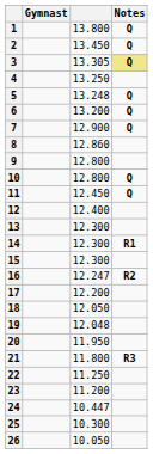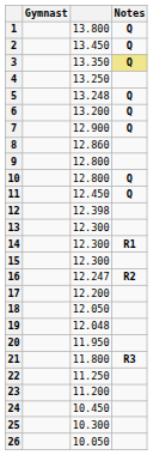 <table class="wikitable sortable" style="text-align:center; font-size:95%;">
 <tr>
 <th></th>
 <th>Gymnast</th>
 <th></th>
 <th>Notes</th>
 </tr>
 <tr>
 <th>1</th>
 <td align=left></td>
 <td>13.800</td>
 <td><strong>Q</strong></td>
 </tr>
 <tr>
 <th>2</th>
 <td align=left></td>
 <td>13.450</td>
 <td><strong>Q</strong></td>
 </tr>
 <tr>
 <th>3</th>
 <td align=left></td>
-<td>13.305</td>
+<td>13.350</td>
 <td style="background: khaki;"><strong>Q</strong></td>
 </tr>
 <tr>
 <th>4</th>
 <td align=left></td>
 <td>13.250</td>
 <td></td>
 </tr>
 <tr>
 <th>5</th>
 <td align=left></td>
 <td>13.248</td>
 <td><strong>Q</strong></td>
 </tr>
 <tr>
 <th>6</th>
 <td align=left></td>
 <td>13.200</td>
 <td><strong>Q</strong></td>
 </tr>
 <tr>
 <th>7</th>
 <td align=left></td>
 <td>12.900</td>
 <td><strong>Q</strong></td>
 </tr>
 <tr>
 <th>8</th>
 <td align=left></td>
 <td>12.860</td>
 <td></td>
 </tr>
 <tr>
 <th>9</th>
 <td align=left></td>
 <td>12.800</td>
 <td></td>
 </tr>
 <tr>
 <th>10</th>
 <td align=left></td>
 <td>12.800</td>
 <td><strong>Q</strong></td>
 </tr>
 <tr>
 <th>11</th>
 <td align=left></td>
 <td>12.450</td>
 <td><strong>Q</strong></td>
 </tr>
 <tr>
 <th>12</th>
 <td align=left></td>
-<td>12.400</td>
+<td>12.398</td>
 <td></td>
 </tr>
 <tr>
 <th>13</th>
 <td align=left></td>
 <td>12.300</td>
 <td></td>
 </tr>
 <tr>
 <th>14</th>
 <td align=left></td>
 <td>12.300</td>
 <td><strong>R1</strong></td>
 </tr>
 <tr>
 <th>15</th>
 <td align=left></td>
 <td>12.300</td>
 <td></td>
 </tr>
 <tr>
 <th>16</th>
 <td align=left></td>
 <td>12.247</td>
 <td><strong>R2</strong></td>
 </tr>
 <tr>
 <th>17</th>
 <td align=left></td>
 <td>12.200</td>
 <td></td>
 </tr>
 <tr>
 <th>18</th>
 <td align=left></td>
 <td>12.050</td>
 <td></td>
 </tr>
 <tr>
 <th>19</th>
 <td align=left></td>
 <td>12.048</td>
 <td></td>
 </tr>
 <tr>
 <th>20</th>
 <td align=left></td>
 <td>11.950</td>
 <td></td>
 </tr>
 <tr>
 <th>21</th>
 <td align=left></td>
 <td>11.800</td>
 <td><strong>R3</strong></td>
 </tr>
 <tr>
 <th>22</th>
 <td align=left></td>
 <td>11.250</td>
 <td></td>
 </tr>
 <tr>
 <th>23</th>
 <td align=left></td>
 <td>11.200</td>
 <td></td>
 </tr>
 <tr>
 <th>24</th>
 <td align=left></td>
-<td>10.447</td>
+<td>10.450</td>
 <td></td>
 </tr>
 <tr>
 <th>25</th>
 <td align=left></td>
 <td>10.300</td>
 <td></td>
 </tr>
 <tr>
 <th>26</th>
 <td align=left></td>
 <td>10.050</td>
 <td></td>
 </tr>
 </table>
